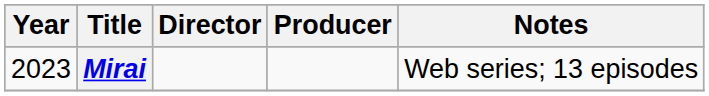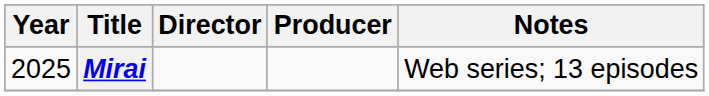 <table class="wikitable sortable plainrowheaders">
 <tr style="background:#ccc; text-align:center;">
 <th scope="col">Year</th>
 <th scope="col">Title</th>
 <th scope="col">Director</th>
 <th scope="col">Producer</th>
 <th scope="col">Notes</th>
 </tr>
 <tr>
-<td>2023</td>
+<td>2025</td>
 <th scope="row"><em><a href='#'>Mirai</a></em></th>
 <td></td>
 <td></td>
 <td>Web series; 13 episodes</td>
 </tr>
 <tr>
 </tr>
 </table>
